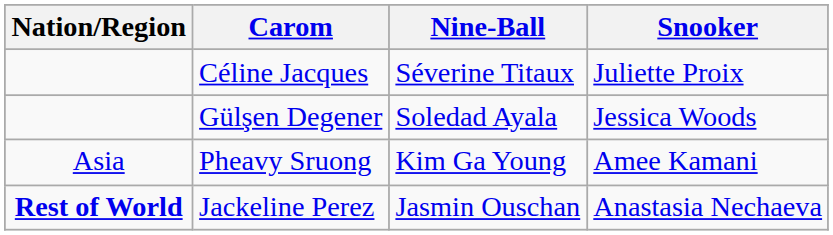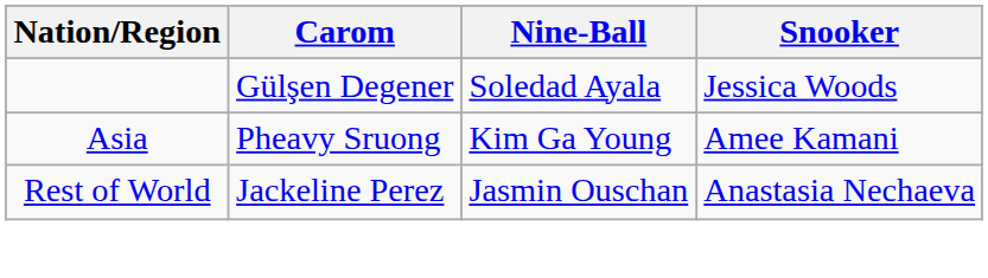 <table class="wikitable sortable">
 <tr>
 <th>Nation/Region</th>
 <th><a href='#'>Carom</a></th>
 <th><a href='#'>Nine-Ball</a></th>
 <th><a href='#'>Snooker</a></th>
-</tr>
-<tr bgcolor=>
-<td align="center"></td>
-<td><a href='#'>Céline Jacques</a></td>
-<td><a href='#'>Séverine Titaux</a></td>
-<td><a href='#'>Juliette Proix</a></td>
 </tr>
 <tr bgcolor=>
 <td align="center"></td>
 <td><a href='#'>Gülşen Degener</a></td>
 <td><a href='#'>Soledad Ayala</a></td>
 <td><a href='#'>Jessica Woods</a></td>
 </tr>
 <tr bgcolor=>
 <td align="center"><a href='#'>Asia</a></td>
 <td><a href='#'>Pheavy Sruong</a></td>
 <td><a href='#'>Kim Ga Young</a></td>
 <td><a href='#'>Amee Kamani</a></td>
 </tr>
 <tr bgcolor=>
-<td align="center"><strong><a href='#'>Rest of World</a></strong></td>
+<td align="center"><a href='#'>Rest of World</a></td>
 <td><a href='#'>Jackeline Perez</a></td>
 <td><a href='#'>Jasmin Ouschan</a></td>
 <td><a href='#'>Anastasia Nechaeva</a></td>
 </tr>
 </table>
